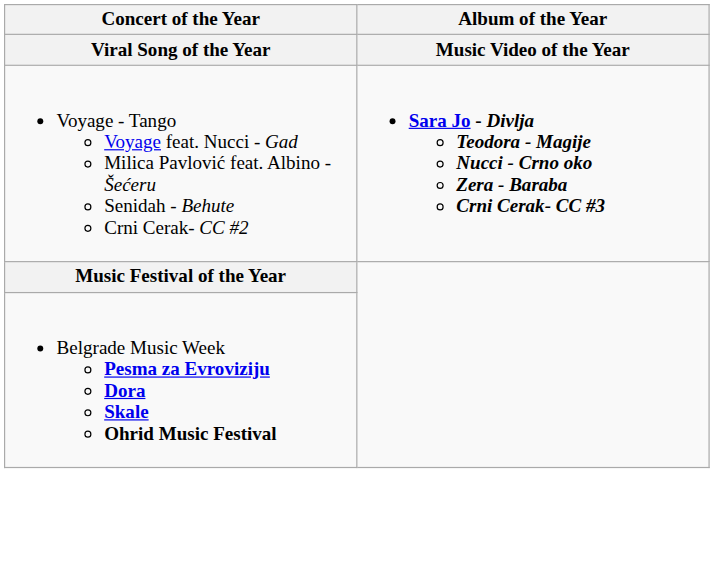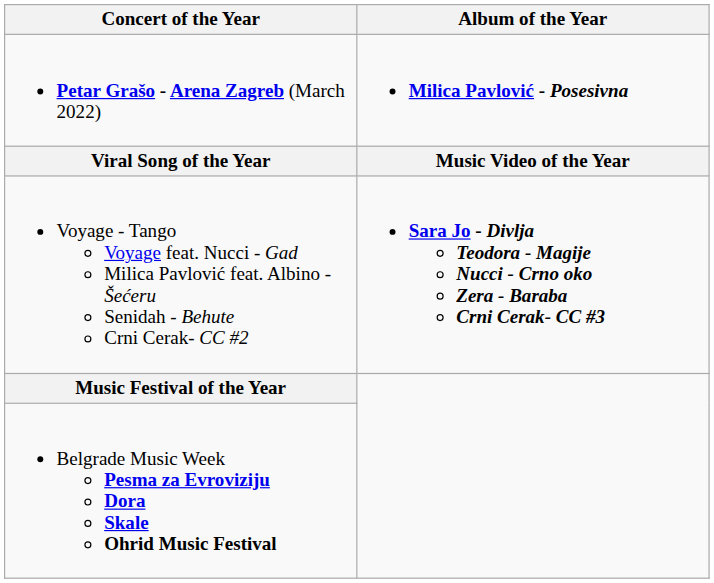 <table class="wikitable" style="width:95%">
 <tr>
 <th width="50%">Concert of the Year</th>
 <th width="50%">Album of the Year</th>
+</tr>
+<tr>
+<td valign="top"><br><ul><li><strong><a href='#'>Petar Grašo</a> - <a href='#'>Arena Zagreb</a></strong> (March 2022)</li></ul></td>
+<td valign="top"><br><ul><li><strong><a href='#'>Milica Pavlović</a> - <em>Posesivna<strong><em></li></ul></td>
 </tr>
 <tr>
 <th width="50%">Viral Song of the Year</th>
 <th width="50%">Music Video of the Year</th>
 </tr>
 <tr>
 <td valign="top"><br><ul><li></strong>Voyage - </em>Tango</em></strong><ul><li><a href='#'>Voyage</a> feat. Nucci - <em>Gad</em></li><li>Milica Pavlović feat. Albino - <em>Šećeru</em></li><li>Senidah - <em>Behute</em></li><li>Crni Cerak- <em>CC #2</em></li></ul></li></ul></td>
 <td valign="top"><br><ul><li><strong><a href='#'>Sara Jo</a> - <em>Divlja<strong><em><ul><li>Teodora - </em>Magije<em></li><li>Nucci - </em>Crno oko<em></li><li>Zera - </em>Baraba<em></li><li>Crni Cerak- </em>CC #3<em></li></ul></li></ul></td>
 </tr>
 <tr>
 <th width="50%">Music Festival of the Year</th>
 </tr>
 <tr>
 <td valign="top"><br><ul><li></strong>Belgrade Music Week<strong><ul><li><a href='#'>Pesma za Evroviziju</a></li><li><a href='#'>Dora</a></li><li><a href='#'>Skale</a></li><li>Ohrid Music Festival</li></ul></li></ul></td>
 </tr>
 </table>
